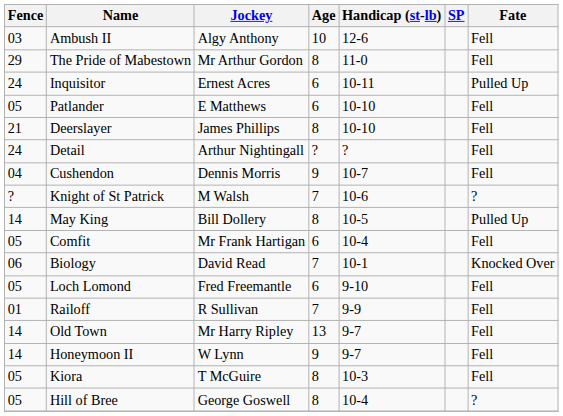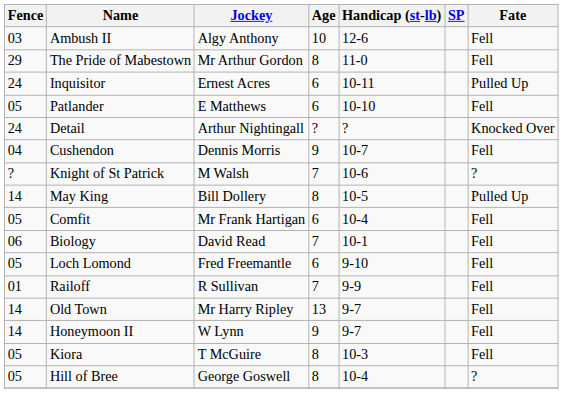 <table class="wikitable sortable">
 <tr>
 <th>Fence</th>
 <th>Name</th>
 <th><a href='#'>Jockey</a></th>
 <th>Age</th>
 <th>Handicap (<a href='#'>st</a>-<a href='#'>lb</a>)</th>
 <th><a href='#'>SP</a></th>
 <th>Fate</th>
 </tr>
 <tr>
 <td>03</td>
 <td>Ambush II</td>
 <td>Algy Anthony</td>
 <td>10</td>
 <td>12-6</td>
 <td></td>
 <td>Fell</td>
 </tr>
 <tr>
 <td>29</td>
 <td>The Pride of Mabestown</td>
 <td>Mr Arthur Gordon</td>
 <td>8</td>
 <td>11-0</td>
 <td></td>
 <td>Fell</td>
 </tr>
 <tr>
 <td>24</td>
 <td>Inquisitor</td>
 <td>Ernest Acres</td>
 <td>6</td>
 <td>10-11 </td>
 <td></td>
 <td>Pulled Up</td>
 </tr>
 <tr>
 <td>05</td>
 <td>Patlander</td>
 <td>E Matthews</td>
 <td>6</td>
 <td>10-10</td>
 <td></td>
 <td>Fell</td>
 </tr>
 <tr>
-<td>21</td>
-<td>Deerslayer</td>
-<td>James Phillips</td>
-<td>8</td>
-<td>10-10</td>
-<td></td>
-<td>Fell</td>
-</tr>
-<tr>
 <td>24</td>
 <td>Detail</td>
 <td>Arthur Nightingall</td>
 <td>?</td>
 <td>?</td>
 <td></td>
-<td>Fell</td>
+<td>Knocked Over</td>
 </tr>
 <tr>
 <td>04</td>
 <td>Cushendon</td>
 <td>Dennis Morris</td>
 <td>9</td>
 <td>10-7</td>
 <td></td>
 <td>Fell</td>
 </tr>
 <tr>
 <td>?</td>
 <td>Knight of St Patrick</td>
 <td>M Walsh</td>
 <td>7</td>
 <td>10-6</td>
 <td></td>
 <td>?</td>
 </tr>
 <tr>
 <td>14</td>
 <td>May King</td>
 <td>Bill Dollery</td>
 <td>8</td>
 <td>10-5</td>
 <td></td>
 <td>Pulled Up</td>
 </tr>
 <tr>
 <td>05</td>
 <td>Comfit</td>
 <td>Mr Frank Hartigan</td>
 <td>6</td>
 <td>10-4</td>
 <td></td>
 <td>Fell</td>
 </tr>
 <tr>
 <td>06</td>
 <td>Biology</td>
 <td>David Read</td>
 <td>7</td>
 <td>10-1</td>
 <td></td>
-<td>Knocked Over</td>
+<td>Fell</td>
 </tr>
 <tr>
 <td>05</td>
 <td>Loch Lomond</td>
 <td>Fred Freemantle</td>
 <td>6</td>
 <td>9-10</td>
 <td></td>
 <td>Fell</td>
 </tr>
 <tr>
 <td>01</td>
 <td>Railoff</td>
 <td>R Sullivan</td>
 <td>7</td>
 <td>9-9</td>
 <td></td>
 <td>Fell</td>
 </tr>
 <tr>
 <td>14</td>
 <td>Old Town</td>
 <td>Mr Harry Ripley</td>
 <td>13</td>
 <td>9-7</td>
 <td></td>
 <td>Fell</td>
 </tr>
 <tr>
 <td>14</td>
 <td>Honeymoon II</td>
 <td>W Lynn</td>
 <td>9</td>
 <td>9-7</td>
 <td></td>
 <td>Fell</td>
 </tr>
 <tr>
 <td>05</td>
 <td>Kiora</td>
 <td>T McGuire</td>
 <td>8</td>
 <td>10-3</td>
 <td></td>
 <td>Fell</td>
 </tr>
 <tr>
 <td>05</td>
 <td>Hill of Bree</td>
 <td>George Goswell</td>
 <td>8</td>
 <td>10-4</td>
 <td></td>
 <td>?</td>
 </tr>
 <tr>
 </tr>
 </table>
